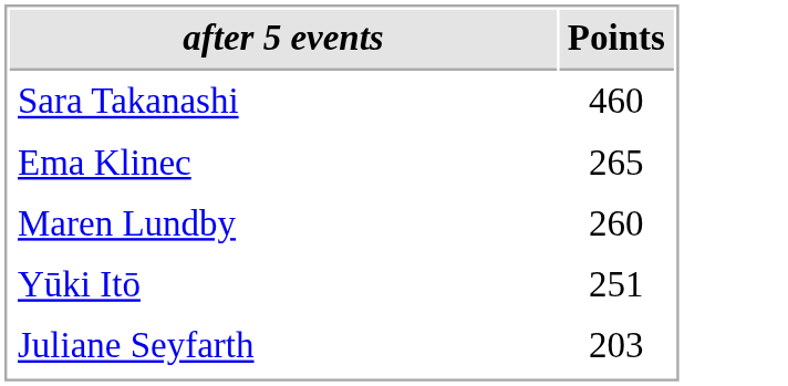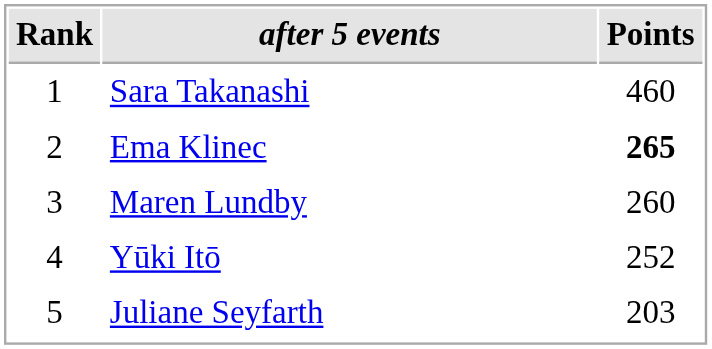 <table cellspacing="1" cellpadding="3" style="border:1px solid #aaa; font-size:86%;">
 <tr style="background:#e4e4e4;">
+<th style="border-bottom:1px solid #aaa; width:10px;">Rank</th>
 <th style="border-bottom:1px solid #aaa; width:200px;"><em>after 5 events</em></th>
 <th style="border-bottom:1px solid #aaa; width:20px;">Points</th>
 </tr>
 <tr>
+<td align=center>1</td>
 <td> <a href='#'>Sara Takanashi</a></td>
 <td align=center>460</td>
 </tr>
 <tr>
+<td align=center>2</td>
 <td> <a href='#'>Ema Klinec</a></td>
-<td align=center>265</td>
+<td align=center><strong>265</strong></td>
 </tr>
 <tr>
+<td align=center>3</td>
 <td> <a href='#'>Maren Lundby</a></td>
 <td align=center>260</td>
 </tr>
 <tr>
+<td align=center>4</td>
 <td> <a href='#'>Yūki Itō</a></td>
-<td align=center>251</td>
+<td align=center>252</td>
 </tr>
 <tr>
+<td align=center>5</td>
 <td> <a href='#'>Juliane Seyfarth</a></td>
 <td align=center>203</td>
 </tr>
 </table>
